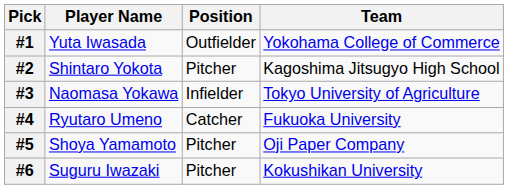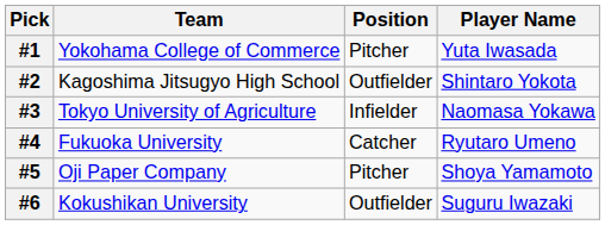 <table class="wikitable">
 <tr>
 <th>Pick</th>
+<th>Team</th>
+<th>Position</th>
 <th>Player Name</th>
-<th>Position</th>
-<th>Team</th>
 </tr>
 <tr>
 <th>#1</th>
+<td><a href='#'>Yokohama College of Commerce</a></td>
+<td>Pitcher</td>
 <td><a href='#'>Yuta Iwasada</a></td>
-<td>Outfielder</td>
-<td><a href='#'>Yokohama College of Commerce</a></td>
 </tr>
 <tr>
 <th>#2</th>
+<td>Kagoshima Jitsugyo High School</td>
+<td>Outfielder</td>
 <td><a href='#'>Shintaro Yokota</a></td>
-<td>Pitcher</td>
-<td>Kagoshima Jitsugyo High School</td>
 </tr>
 <tr>
 <th>#3</th>
+<td><a href='#'>Tokyo University of Agriculture</a></td>
+<td>Infielder</td>
 <td><a href='#'>Naomasa Yokawa</a></td>
-<td>Infielder</td>
-<td><a href='#'>Tokyo University of Agriculture</a></td>
 </tr>
 <tr>
 <th>#4</th>
+<td><a href='#'>Fukuoka University</a></td>
+<td>Catcher</td>
 <td><a href='#'>Ryutaro Umeno</a></td>
-<td>Catcher</td>
-<td><a href='#'>Fukuoka University</a></td>
 </tr>
 <tr>
 <th>#5</th>
+<td><a href='#'>Oji Paper Company</a></td>
+<td>Pitcher</td>
 <td><a href='#'>Shoya Yamamoto</a></td>
-<td>Pitcher</td>
-<td><a href='#'>Oji Paper Company</a></td>
 </tr>
 <tr>
 <th>#6</th>
+<td><a href='#'>Kokushikan University</a></td>
+<td>Outfielder</td>
 <td><a href='#'>Suguru Iwazaki</a></td>
-<td>Pitcher</td>
-<td><a href='#'>Kokushikan University</a></td>
 </tr>
 </table>
